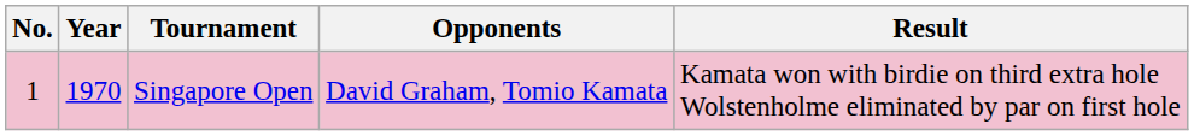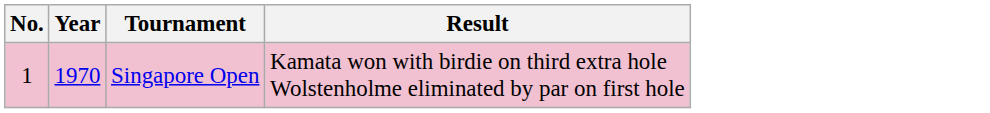 <table class="wikitable" style="font-size:95%;">
 <tr>
 <th>No.</th>
 <th>Year</th>
 <th>Tournament</th>
-<th>Opponents</th>
 <th>Result</th>
 </tr>
 <tr style="background:#F2C1D1;">
 <td align=center>1</td>
 <td><a href='#'>1970</a></td>
 <td><a href='#'>Singapore Open</a></td>
-<td> <a href='#'>David Graham</a>,  <a href='#'>Tomio Kamata</a></td>
 <td>Kamata won with birdie on third extra hole<br>Wolstenholme eliminated by par on first hole</td>
 </tr>
 </table>
